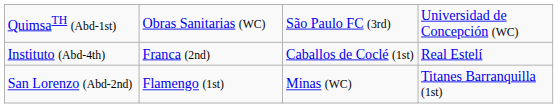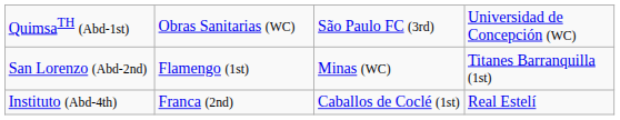 <table class="wikitable" style="table-layout:fixed;" width=100%>
 <tr>
 <td> <a href='#'>Quimsa</a><sup><a href='#'>TH</a></sup> <small>(Abd-1st)</small></td>
 <td width=25%> <a href='#'>Obras Sanitarias</a> <small>(WC)</small></td>
 <td> <a href='#'>São Paulo FC</a> <small>(3rd)</small></td>
 <td> <a href='#'>Universidad de Concepción</a> <small>(WC)</small></td>
 </tr>
 <tr>
+<td width=25%> <a href='#'>San Lorenzo</a> <small>(Abd-2nd)</small></td>
+<td width=25%> <a href='#'>Flamengo</a> <small>(1st)</small></td>
+<td width=25%> <a href='#'>Minas</a> <small>(WC)</small></td>
+<td> <a href='#'>Titanes Barranquilla</a> <small>(1st)</small></td>
+</tr>
+<tr>
 <td> <a href='#'>Instituto</a> <small>(Abd-4th)</small></td>
 <td> <a href='#'>Franca</a> <small>(2nd)</small></td>
 <td> <a href='#'>Caballos de Coclé</a> <small>(1st)</small></td>
 <td> <a href='#'>Real Estelí</a> </td>
 </tr>
-<tr>
-<td width=25%> <a href='#'>San Lorenzo</a> <small>(Abd-2nd)</small></td>
-<td width=25%> <a href='#'>Flamengo</a> <small>(1st)</small></td>
-<td width=25%> <a href='#'>Minas</a> <small>(WC)</small></td>
-<td> <a href='#'>Titanes Barranquilla</a> <small>(1st)</small></td>
-</tr>
 </table>
